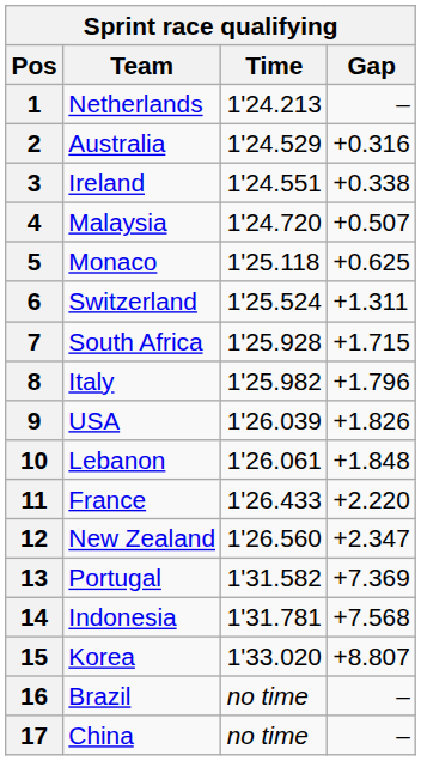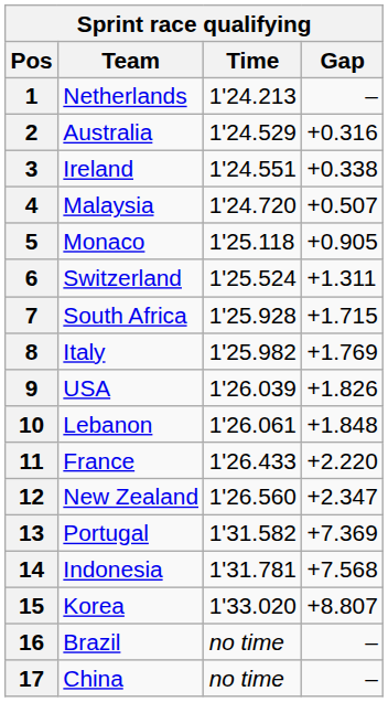 <table class="wikitable" style="font-size:95%; border=0">
 <tr>
 <th colspan=4>Sprint race qualifying</th>
 </tr>
 <tr>
 <th>Pos</th>
 <th>Team</th>
 <th>Time</th>
 <th>Gap</th>
 </tr>
 <tr>
 <th>1</th>
 <td> <a href='#'>Netherlands</a></td>
 <td>1'24.213</td>
 <td align=right>–</td>
 </tr>
 <tr>
 <th>2</th>
 <td> <a href='#'>Australia</a></td>
 <td>1'24.529</td>
 <td>+0.316</td>
 </tr>
 <tr>
 <th>3</th>
 <td> <a href='#'>Ireland</a></td>
 <td>1'24.551</td>
 <td>+0.338</td>
 </tr>
 <tr>
 <th>4</th>
 <td> <a href='#'>Malaysia</a></td>
 <td>1'24.720</td>
 <td>+0.507</td>
 </tr>
 <tr>
 <th>5</th>
 <td> <a href='#'>Monaco</a></td>
 <td>1'25.118</td>
-<td>+0.625</td>
+<td>+0.905</td>
 </tr>
 <tr>
 <th>6</th>
 <td> <a href='#'>Switzerland</a></td>
 <td>1'25.524</td>
 <td>+1.311</td>
 </tr>
 <tr>
 <th>7</th>
 <td> <a href='#'>South Africa</a></td>
 <td>1'25.928</td>
 <td>+1.715</td>
 </tr>
 <tr>
 <th>8</th>
 <td> <a href='#'>Italy</a></td>
 <td>1'25.982</td>
-<td>+1.796</td>
+<td>+1.769</td>
 </tr>
 <tr>
 <th>9</th>
 <td> <a href='#'>USA</a></td>
 <td>1'26.039</td>
 <td>+1.826</td>
 </tr>
 <tr>
 <th>10</th>
 <td> <a href='#'>Lebanon</a></td>
 <td>1'26.061</td>
 <td>+1.848</td>
 </tr>
 <tr>
 <th>11</th>
 <td> <a href='#'>France</a></td>
 <td>1'26.433</td>
 <td>+2.220</td>
 </tr>
 <tr>
 <th>12</th>
 <td> <a href='#'>New Zealand</a></td>
 <td>1'26.560</td>
 <td>+2.347</td>
 </tr>
 <tr>
 <th>13</th>
 <td> <a href='#'>Portugal</a></td>
 <td>1'31.582</td>
 <td>+7.369</td>
 </tr>
 <tr>
 <th>14</th>
 <td> <a href='#'>Indonesia</a></td>
 <td>1'31.781</td>
 <td>+7.568</td>
 </tr>
 <tr>
 <th>15</th>
 <td> <a href='#'>Korea</a></td>
 <td>1'33.020</td>
 <td>+8.807</td>
 </tr>
 <tr>
 <th>16</th>
 <td> <a href='#'>Brazil</a></td>
 <td><em>no time</em></td>
 <td align=right>–</td>
 </tr>
 <tr>
 <th>17</th>
 <td> <a href='#'>China</a></td>
 <td><em>no time</em></td>
 <td align=right>–</td>
 </tr>
 </table>
